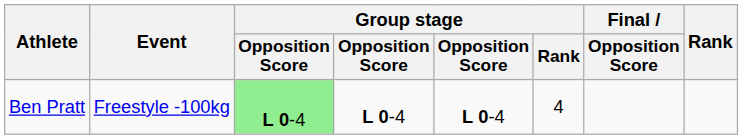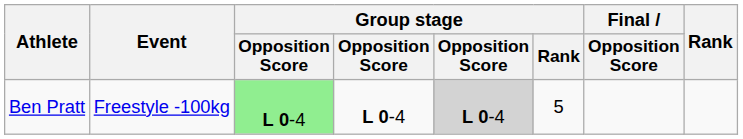 <table class="wikitable" style="font-size:90%">
 <tr>
 <th rowspan=2>Athlete</th>
 <th rowspan=2>Event</th>
 <th colspan=4>Group stage</th>
 <th>Final / </th>
 <th rowspan=2>Rank</th>
 </tr>
 <tr style="font-size:95%">
 <th>Opposition<br>Score</th>
 <th>Opposition<br>Score</th>
 <th>Opposition<br>Score</th>
 <th>Rank</th>
 <th>Opposition<br>Score</th>
 </tr>
 <tr align=center>
 <td align=left><a href='#'>Ben Pratt</a></td>
 <td align=left><a href='#'>Freestyle -100kg</a></td>
 <td style="background: lightgreen;"><br><strong>L</strong> <strong>0</strong>-4 <sup></sup></td>
 <td><br><strong>L</strong> <strong>0</strong>-4</td>
-<td><br><strong>L</strong> <strong>0</strong>-4</td>
-<td>4 </td>
+<td style="background: lightgrey;"><br><strong>L</strong> <strong>0</strong>-4</td>
+<td>5 </td>
 <td><br></td>
 <td></td>
 </tr>
 </table>
